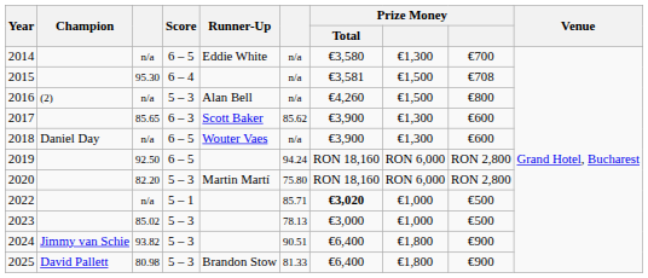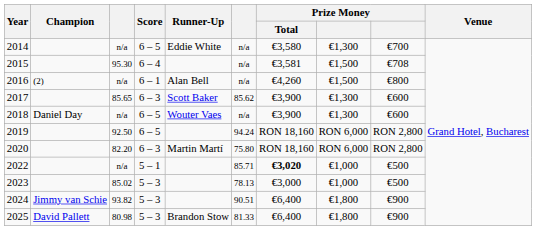 <table class="wikitable sortable">
 <tr>
 <th rowspan=2>Year</th>
 <th rowspan=2>Champion</th>
 <th rowspan=2></th>
 <th rowspan=2>Score</th>
 <th rowspan=2>Runner-Up</th>
 <th rowspan=2></th>
 <th colspan=3>Prize Money</th>
 <th rowspan=2>Venue</th>
 </tr>
 <tr>
 <th>Total</th>
 <th></th>
 <th></th>
 </tr>
 <tr>
 <td>2014</td>
 <td></td>
 <td align=center><small><span>n/a</span></small></td>
 <td align=center>6 – 5</td>
 <td> Eddie White</td>
 <td align=center><small><span>n/a</span></small></td>
 <td align=center>€3,580</td>
 <td align=center>€1,300</td>
 <td align=center>€700</td>
 <td rowspan=11><a href='#'>Grand Hotel</a>, <a href='#'>Bucharest</a></td>
 </tr>
 <tr>
 <td>2015</td>
 <td></td>
 <td align=center><small><span>95.30</span></small></td>
 <td align=center>6 – 4</td>
 <td></td>
 <td align=center><small><span>n/a</span></small></td>
 <td align=center>€3,581</td>
 <td align=center>€1,500</td>
 <td align=center>€708</td>
 </tr>
 <tr>
 <td>2016</td>
 <td> <small>(2)</small></td>
 <td align=center><small><span>n/a</span></small></td>
-<td align=center>5 – 3</td>
+<td align=center>6 – 1</td>
 <td> Alan Bell</td>
 <td align=center><small><span>n/a</span></small></td>
 <td align=center>€4,260</td>
 <td align=center>€1,500</td>
 <td align=center>€800</td>
 </tr>
 <tr>
 <td>2017</td>
 <td></td>
 <td align=center><small><span>85.65</span></small></td>
 <td align=center>6 – 3</td>
 <td> <a href='#'>Scott Baker</a></td>
 <td align=center><small><span>85.62</span></small></td>
 <td align=center>€3,900</td>
 <td align=center>€1,300</td>
 <td align=center>€600</td>
 </tr>
 <tr>
 <td>2018</td>
 <td> Daniel Day</td>
 <td align=center><small><span>n/a</span></small></td>
 <td align=center>6 – 5</td>
 <td> <a href='#'>Wouter Vaes</a></td>
 <td align=center><small><span>n/a</span></small></td>
 <td align=center>€3,900</td>
 <td align=center>€1,300</td>
 <td align=center>€600</td>
 </tr>
 <tr>
 <td>2019</td>
 <td></td>
 <td align=center><small><span>92.50</span></small></td>
 <td align=center>6 – 5</td>
 <td></td>
 <td align=center><small><span>94.24</span></small></td>
 <td align=center>RON 18,160</td>
 <td align=center>RON 6,000</td>
 <td align=center>RON 2,800</td>
 </tr>
 <tr>
 <td>2020</td>
 <td></td>
 <td align=center><small><span>82.20</span></small></td>
-<td align=center>5 – 3</td>
+<td align=center>6 – 3</td>
 <td> Martin Martí</td>
 <td align=center><small><span>75.80</span></small></td>
 <td align=center>RON 18,160</td>
 <td align=center>RON 6,000</td>
 <td align=center>RON 2,800</td>
 </tr>
 <tr>
 <td>2022</td>
 <td></td>
 <td align=center><small><span>n/a</span></small></td>
 <td align=center>5 – 1</td>
 <td></td>
 <td align=center><small><span>85.71</span></small></td>
 <td align=center><strong>€3,020</strong></td>
 <td align=center>€1,000</td>
 <td align=center>€500</td>
 </tr>
 <tr>
 <td>2023</td>
 <td></td>
 <td align=center><small><span>85.02</span></small></td>
 <td align=center>5 – 3</td>
 <td></td>
 <td align=center><small><span>78.13</span></small></td>
 <td align=center>€3,000</td>
 <td align=center>€1,000</td>
 <td align=center>€500</td>
 </tr>
 <tr>
 <td>2024</td>
 <td> <a href='#'>Jimmy van Schie</a></td>
 <td align=center><small><span>93.82</span></small></td>
 <td align=center>5 – 3</td>
 <td></td>
 <td align=center><small><span>90.51</span></small></td>
 <td align=center>€6,400</td>
 <td align=center>€1,800</td>
 <td align=center>€900</td>
 </tr>
 <tr>
 <td>2025</td>
 <td> <a href='#'>David Pallett</a></td>
 <td align=center><small><span>80.98</span></small></td>
 <td align=center>5 – 3</td>
 <td> Brandon Stow</td>
 <td align=center><small><span>81.33</span></small></td>
 <td align=center>€6,400</td>
 <td align=center>€1,800</td>
 <td align=center>€900</td>
 </tr>
 </table>
